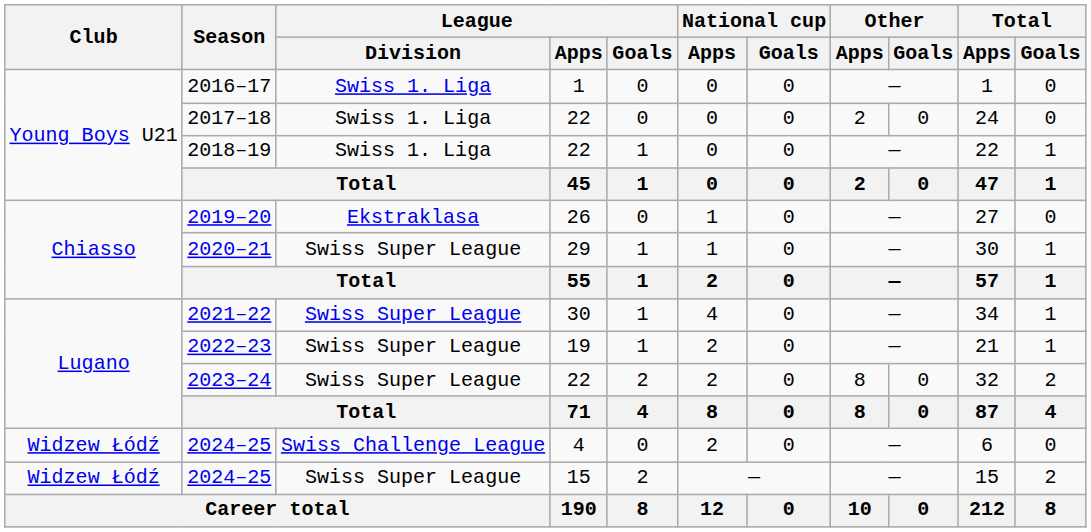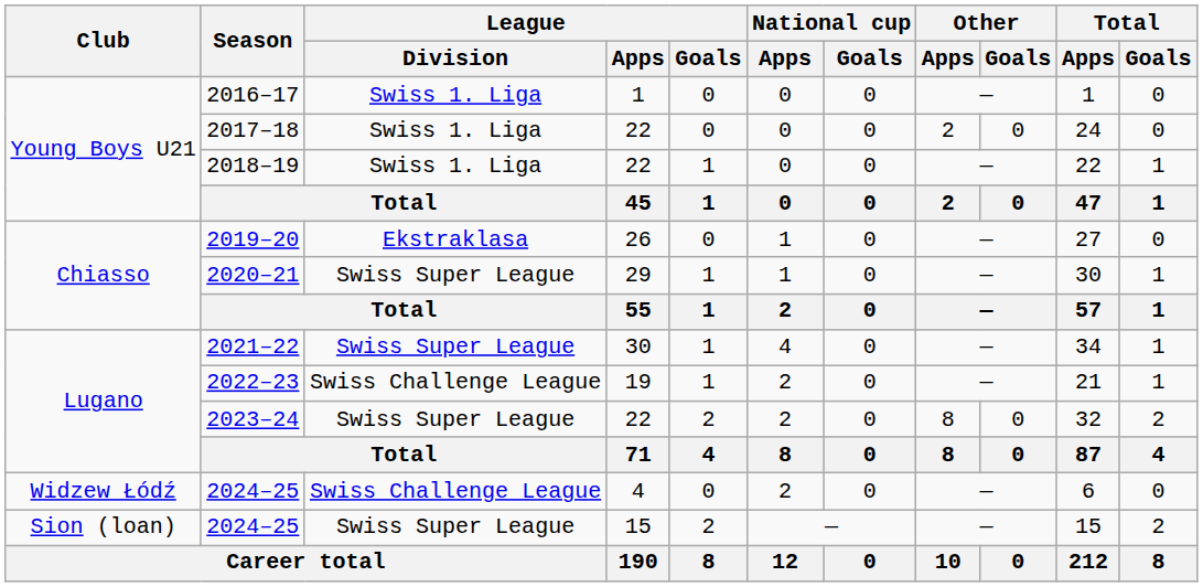 <table class="wikitable" style="text-align: center">
 <tr>
 <th rowspan="2">Club</th>
 <th rowspan="2">Season</th>
 <th colspan="3">League</th>
 <th colspan="2">National cup</th>
 <th colspan="2">Other</th>
 <th colspan="2">Total</th>
 </tr>
 <tr>
 <th>Division</th>
 <th>Apps</th>
 <th>Goals</th>
 <th>Apps</th>
 <th>Goals</th>
 <th>Apps</th>
 <th>Goals</th>
 <th>Apps</th>
 <th>Goals</th>
 </tr>
 <tr>
 <td rowspan="4"><a href='#'>Young Boys</a> U21</td>
 <td>2016–17</td>
 <td><a href='#'>Swiss 1. Liga</a></td>
 <td>1</td>
 <td>0</td>
 <td>0</td>
 <td>0</td>
 <td colspan="2">—</td>
 <td>1</td>
 <td>0</td>
 </tr>
 <tr>
 <td>2017–18</td>
 <td>Swiss 1. Liga</td>
 <td>22</td>
 <td>0</td>
 <td>0</td>
 <td>0</td>
 <td>2</td>
 <td>0</td>
 <td>24</td>
 <td>0</td>
 </tr>
 <tr>
 <td>2018–19</td>
 <td>Swiss 1. Liga</td>
 <td>22</td>
 <td>1</td>
 <td>0</td>
 <td>0</td>
 <td colspan="2">—</td>
 <td>22</td>
 <td>1</td>
 </tr>
 <tr>
 <th colspan="2">Total</th>
 <th>45</th>
 <th>1</th>
 <th>0</th>
 <th>0</th>
 <th>2</th>
 <th>0</th>
 <th>47</th>
 <th>1</th>
 </tr>
 <tr>
 <td rowspan="3"><a href='#'>Chiasso</a></td>
 <td><a href='#'>2019–20</a></td>
 <td><a href='#'>Ekstraklasa</a></td>
 <td>26</td>
 <td>0</td>
 <td>1</td>
 <td>0</td>
 <td colspan="2">—</td>
 <td>27</td>
 <td>0</td>
 </tr>
 <tr>
 <td><a href='#'>2020–21</a></td>
 <td>Swiss Super League</td>
 <td>29</td>
 <td>1</td>
 <td>1</td>
 <td>0</td>
 <td colspan="2">—</td>
 <td>30</td>
 <td>1</td>
 </tr>
 <tr>
 <th colspan="2">Total</th>
 <th>55</th>
 <th>1</th>
 <th>2</th>
 <th>0</th>
 <th colspan="2">—</th>
 <th>57</th>
 <th>1</th>
 </tr>
 <tr>
 <td rowspan="4"><a href='#'>Lugano</a></td>
 <td><a href='#'>2021–22</a></td>
 <td><a href='#'>Swiss Super League</a></td>
 <td>30</td>
 <td>1</td>
 <td>4</td>
 <td>0</td>
 <td colspan="2">—</td>
 <td>34</td>
 <td>1</td>
 </tr>
 <tr>
 <td><a href='#'>2022–23</a></td>
-<td>Swiss Super League</td>
+<td>Swiss Challenge League</td>
 <td>19</td>
 <td>1</td>
 <td>2</td>
 <td>0</td>
 <td colspan="2">—</td>
 <td>21</td>
 <td>1</td>
 </tr>
 <tr>
 <td><a href='#'>2023–24</a></td>
 <td>Swiss Super League</td>
 <td>22</td>
 <td>2</td>
 <td>2</td>
 <td>0</td>
 <td>8</td>
 <td>0</td>
 <td>32</td>
 <td>2</td>
 </tr>
 <tr>
 <th colspan="2">Total</th>
 <th>71</th>
 <th>4</th>
 <th>8</th>
 <th>0</th>
 <th>8</th>
 <th>0</th>
 <th>87</th>
 <th>4</th>
 </tr>
 <tr>
 <td><a href='#'>Widzew Łódź</a></td>
 <td><a href='#'>2024–25</a></td>
 <td><a href='#'>Swiss Challenge League</a></td>
 <td>4</td>
 <td>0</td>
 <td>2</td>
 <td>0</td>
 <td colspan="2">—</td>
 <td>6</td>
 <td>0</td>
 </tr>
 <tr>
-<td><a href='#'>Widzew Łódź</a></td>
+<td><a href='#'>Sion</a> (loan)</td>
 <td><a href='#'>2024–25</a></td>
 <td>Swiss Super League</td>
 <td>15</td>
 <td>2</td>
 <td colspan="2">—</td>
 <td colspan="2">—</td>
 <td>15</td>
 <td>2</td>
 </tr>
 <tr>
 <th colspan="3">Career total</th>
 <th>190</th>
 <th>8</th>
 <th>12</th>
 <th>0</th>
 <th>10</th>
 <th>0</th>
 <th>212</th>
 <th>8</th>
 </tr>
 </table>
